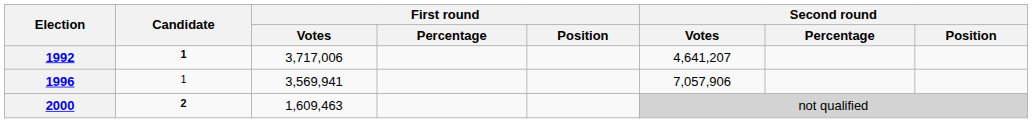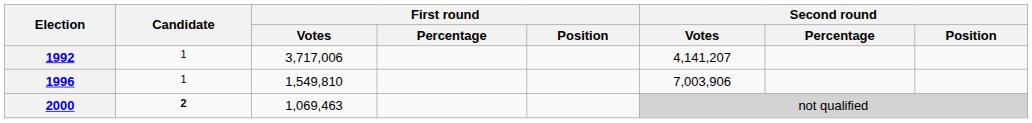 <table class=wikitable width=100%>
 <tr>
 <th rowspan=2>Election</th>
 <th rowspan=2>Candidate</th>
 <th colspan=3>First round</th>
 <th colspan=3>Second round</th>
 </tr>
 <tr>
 <th>Votes</th>
 <th>Percentage</th>
 <th>Position</th>
 <th>Votes</th>
 <th>Percentage</th>
 <th>Position</th>
 </tr>
 <tr align=center>
 <th><a href='#'>1992</a></th>
-<td><strong><sup>1</sup></strong></td>
+<td><sup>1</sup></td>
 <td>3,717,006</td>
 <td></td>
 <td></td>
-<td>4,641,207</td>
+<td>4,141,207</td>
 <td></td>
 <td></td>
 </tr>
 <tr align=center>
 <th><a href='#'>1996</a></th>
 <td><sup>1</sup></td>
-<td>3,569,941</td>
+<td>1,549,810</td>
 <td></td>
 <td></td>
-<td>7,057,906</td>
+<td>7,003,906</td>
 <td></td>
 <td></td>
 </tr>
 <tr align=center>
 <th><a href='#'>2000</a></th>
 <td><strong><sup>2</sup></strong></td>
-<td>1,609,463</td>
+<td>1,069,463</td>
 <td></td>
 <td></td>
 <td bgcolor=lightgrey colspan=3>not qualified</td>
 </tr>
 </table>
